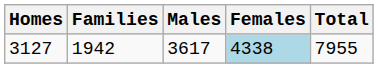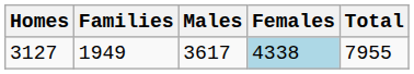 <table class="wikitable">
 <tr>
 <th>Homes</th>
 <th>Families</th>
 <th>Males</th>
 <th>Females</th>
 <th>Total</th>
 </tr>
 <tr>
 <td>3127</td>
-<td>1942</td>
+<td>1949</td>
 <td>3617</td>
 <td style="background: lightblue;">4338</td>
 <td>7955</td>
 </tr>
 </table>
